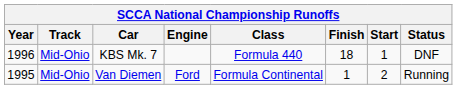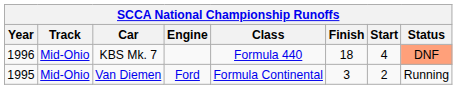 <table class="wikitable" style="text-align:center; font-size:80%">
 <tr>
 <th colspan=8><a href='#'>SCCA National Championship Runoffs</a></th>
 </tr>
 <tr>
 <th>Year</th>
 <th>Track</th>
 <th>Car</th>
 <th>Engine</th>
 <th>Class</th>
 <th>Finish</th>
 <th>Start</th>
 <th>Status</th>
 </tr>
 <tr>
 <td>1996</td>
 <td><a href='#'>Mid-Ohio</a></td>
 <td>KBS Mk. 7</td>
 <td></td>
 <td><a href='#'>Formula 440</a></td>
 <td>18</td>
-<td>1</td>
-<td>DNF</td>
+<td>4</td>
+<td style="background: lightsalmon;">DNF</td>
 </tr>
 <tr>
 <td>1995</td>
 <td><a href='#'>Mid-Ohio</a></td>
 <td><a href='#'>Van Diemen</a></td>
 <td><a href='#'>Ford</a></td>
 <td><a href='#'>Formula Continental</a></td>
-<td>1</td>
+<td>3</td>
 <td>2</td>
 <td>Running</td>
 </tr>
 </table>
